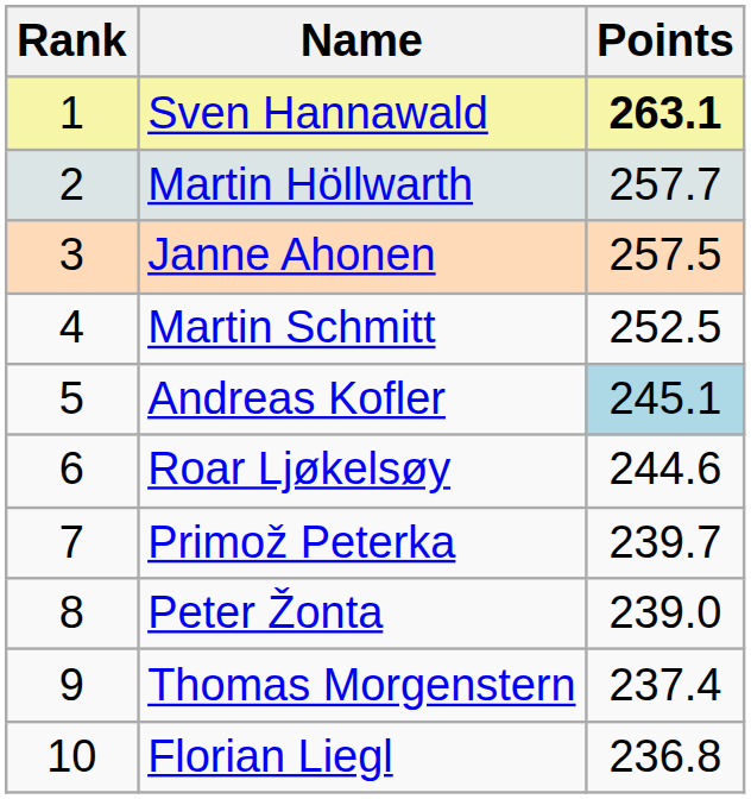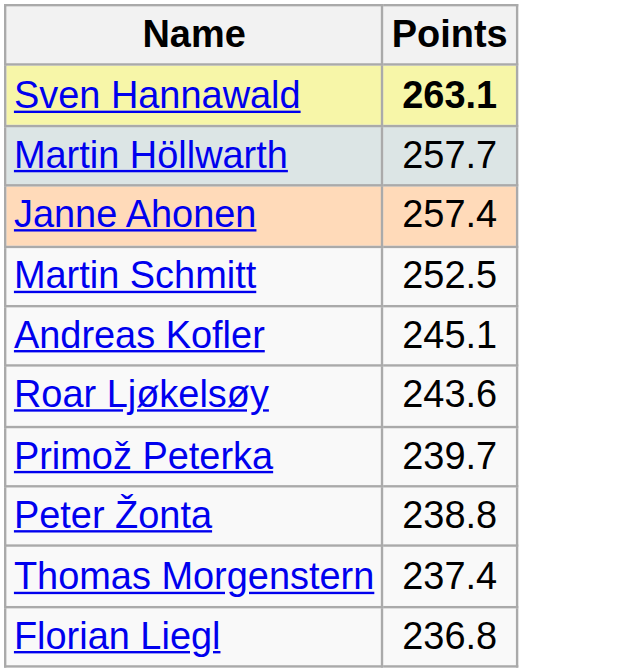 <table class="wikitable sortable">
 <tr>
-<th align=Center>Rank</th>
 <th>Name</th>
 <th>Points</th>
 </tr>
 <tr style="background:#F7F6A8">
-<td align=center>1</td>
 <td> <a href='#'>Sven Hannawald</a></td>
 <td align=center><strong>263.1</strong></td>
 </tr>
 <tr style="background: #DCE5E5;">
-<td align=center>2</td>
 <td> <a href='#'>Martin Höllwarth</a></td>
 <td align=center>257.7</td>
 </tr>
 <tr style="background: #FFDAB9;">
-<td align=center>3</td>
 <td> <a href='#'>Janne Ahonen</a></td>
-<td align=center>257.5</td>
+<td align=center>257.4</td>
 </tr>
 <tr>
-<td align=center>4</td>
 <td> <a href='#'>Martin Schmitt</a></td>
 <td align=center>252.5</td>
 </tr>
 <tr>
-<td align=center>5</td>
 <td> <a href='#'>Andreas Kofler</a></td>
-<td align=center style="background: lightblue;">245.1</td>
+<td align=center>245.1</td>
 </tr>
 <tr>
-<td align=center>6</td>
 <td> <a href='#'>Roar Ljøkelsøy</a></td>
-<td align=center>244.6</td>
+<td align=center>243.6</td>
 </tr>
 <tr>
-<td align=center>7</td>
 <td> <a href='#'>Primož Peterka</a></td>
 <td align=center>239.7</td>
 </tr>
 <tr>
-<td align=center>8</td>
 <td> <a href='#'>Peter Žonta</a></td>
-<td align=center>239.0</td>
+<td align=center>238.8</td>
 </tr>
 <tr>
-<td align=center>9</td>
 <td> <a href='#'>Thomas Morgenstern</a></td>
 <td align=center>237.4</td>
 </tr>
 <tr>
-<td align=center>10</td>
 <td> <a href='#'>Florian Liegl</a></td>
 <td align=center>236.8</td>
 </tr>
 </table>
